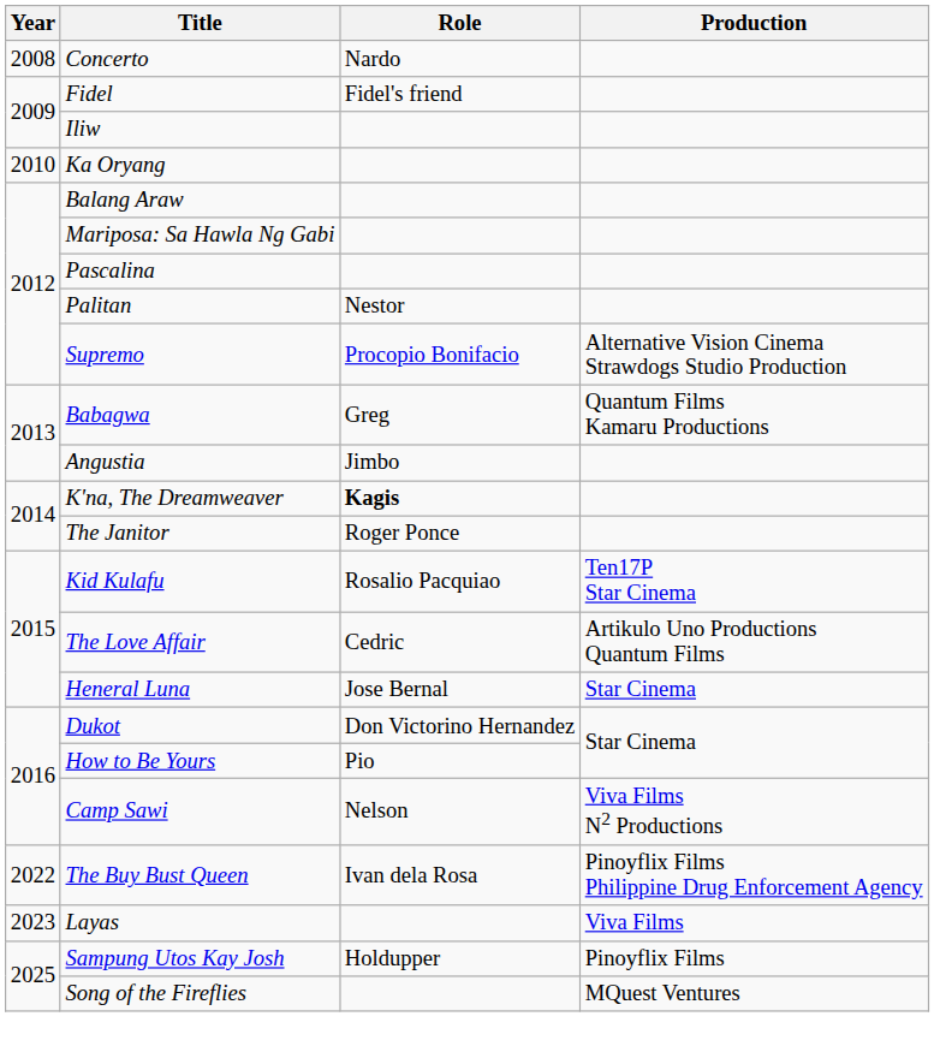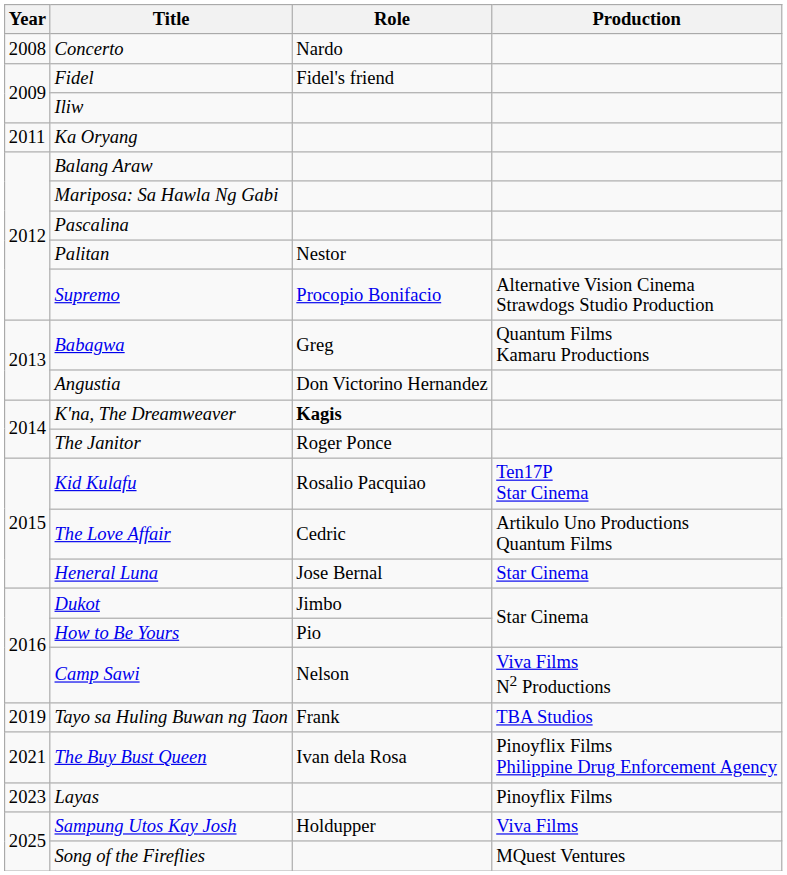 <table class="wikitable">
 <tr>
 <th>Year</th>
 <th>Title</th>
 <th>Role</th>
 <th>Production</th>
 </tr>
 <tr>
 <td>2008</td>
 <td><em>Concerto</em></td>
 <td>Nardo</td>
 <td></td>
 </tr>
 <tr>
 <td rowspan="2">2009</td>
 <td><em>Fidel</em></td>
 <td>Fidel's friend</td>
 <td></td>
 </tr>
 <tr>
 <td><em>Iliw</em></td>
 <td></td>
 <td></td>
 </tr>
 <tr>
-<td>2010</td>
+<td>2011</td>
 <td><em>Ka Oryang</em></td>
 <td></td>
 <td></td>
 </tr>
 <tr>
 <td rowspan="5">2012</td>
 <td><em>Balang Araw</em></td>
 <td></td>
 <td></td>
 </tr>
 <tr>
 <td><em>Mariposa: Sa Hawla Ng Gabi</em></td>
 <td></td>
 <td></td>
 </tr>
 <tr>
 <td><em>Pascalina</em></td>
 <td></td>
 <td></td>
 </tr>
 <tr>
 <td><em>Palitan</em></td>
 <td>Nestor</td>
 <td></td>
 </tr>
 <tr>
 <td><em><a href='#'>Supremo</a></em></td>
 <td><a href='#'>Procopio Bonifacio</a></td>
 <td>Alternative Vision Cinema<br>Strawdogs Studio Production</td>
 </tr>
 <tr>
 <td rowspan="2">2013</td>
 <td><em><a href='#'>Babagwa</a></em></td>
 <td>Greg</td>
 <td>Quantum Films<br>Kamaru Productions</td>
 </tr>
 <tr>
 <td><em>Angustia</em></td>
-<td>Jimbo</td>
+<td>Don Victorino Hernandez</td>
 <td></td>
 </tr>
 <tr>
 <td rowspan="2">2014</td>
 <td><em>K'na, The Dreamweaver</em></td>
 <td><strong>Kagis</strong></td>
 <td></td>
 </tr>
 <tr>
 <td><em>The Janitor</em></td>
 <td>Roger Ponce</td>
 <td></td>
 </tr>
 <tr>
 <td rowspan="3">2015</td>
 <td><em><a href='#'>Kid Kulafu</a></em></td>
 <td>Rosalio Pacquiao</td>
 <td><a href='#'>Ten17P</a><br><a href='#'>Star Cinema</a></td>
 </tr>
 <tr>
 <td><em><a href='#'>The Love Affair</a></em></td>
 <td>Cedric</td>
 <td>Artikulo Uno Productions<br>Quantum Films</td>
 </tr>
 <tr>
 <td><em><a href='#'>Heneral Luna</a></em></td>
 <td>Jose Bernal</td>
 <td><a href='#'>Star Cinema</a></td>
 </tr>
 <tr>
 <td rowspan="3">2016</td>
 <td><em><a href='#'>Dukot</a></em></td>
-<td>Don Victorino Hernandez</td>
+<td>Jimbo</td>
 <td rowspan="2">Star Cinema</td>
 </tr>
 <tr>
 <td><em><a href='#'>How to Be Yours</a></em></td>
 <td>Pio</td>
 </tr>
 <tr>
 <td><em><a href='#'>Camp Sawi</a></em></td>
 <td>Nelson</td>
 <td><a href='#'>Viva Films</a><br>N<sup>2</sup> Productions</td>
 </tr>
 <tr>
-<td>2022</td>
+<td>2019</td>
+<td><em>Tayo sa Huling Buwan ng Taon</em></td>
+<td>Frank</td>
+<td><a href='#'>TBA Studios</a></td>
+</tr>
+<tr>
+<td>2021</td>
 <td><em><a href='#'>The Buy Bust Queen</a></em></td>
 <td>Ivan dela Rosa</td>
 <td>Pinoyflix Films<br><a href='#'>Philippine Drug Enforcement Agency</a></td>
 </tr>
 <tr>
 <td>2023</td>
 <td><em>Layas</em></td>
 <td></td>
-<td><a href='#'>Viva Films</a></td>
+<td>Pinoyflix Films</td>
 </tr>
 <tr>
 <td rowspan="2">2025</td>
 <td><em><a href='#'>Sampung Utos Kay Josh</a></em></td>
 <td>Holdupper</td>
-<td>Pinoyflix Films</td>
+<td><a href='#'>Viva Films</a></td>
 </tr>
 <tr>
 <td><em>Song of the Fireflies</em></td>
 <td></td>
 <td>MQuest Ventures</td>
 </tr>
 </table>
